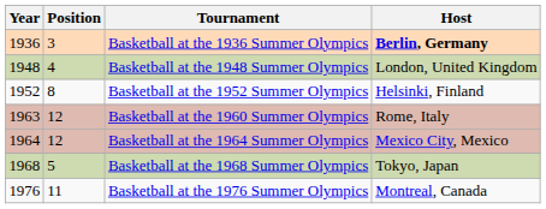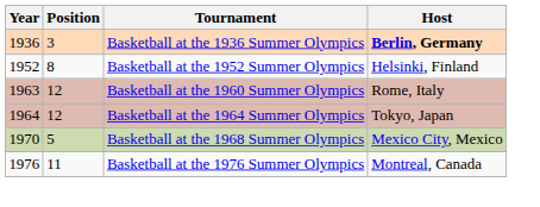 <table class="wikitable">
 <tr>
 <th>Year</th>
 <th>Position</th>
 <th>Tournament</th>
 <th>Host</th>
 </tr>
 <tr style="vertical-align:top; background:#ffdab9;">
 <td>1936</td>
 <td>3 </td>
 <td><a href='#'>Basketball at the 1936 Summer Olympics</a></td>
 <td><strong><a href='#'>Berlin</a>, Germany</strong></td>
-</tr>
-<tr style="vertical-align:top; background:#cedab0;">
-<td>1948</td>
-<td>4</td>
-<td><a href='#'>Basketball at the 1948 Summer Olympics</a></td>
-<td>London, United Kingdom</td>
 </tr>
 <tr style="vertical-align:top;" bgcolor=>
 <td>1952</td>
 <td>8</td>
 <td><a href='#'>Basketball at the 1952 Summer Olympics</a></td>
 <td><a href='#'>Helsinki</a>, Finland</td>
 </tr>
 <tr style="vertical-align:top; background:#debab0;">
 <td>1963</td>
 <td>12</td>
 <td><a href='#'>Basketball at the 1960 Summer Olympics</a></td>
 <td>Rome, Italy</td>
 </tr>
 <tr style="vertical-align:top; background:#debab0;">
 <td>1964</td>
 <td>12</td>
 <td><a href='#'>Basketball at the 1964 Summer Olympics</a></td>
-<td><a href='#'>Mexico City</a>, Mexico</td>
+<td>Tokyo, Japan</td>
 </tr>
 <tr style="vertical-align:top; background:#cedab0;">
-<td>1968</td>
+<td>1970</td>
 <td>5</td>
 <td><a href='#'>Basketball at the 1968 Summer Olympics</a></td>
-<td>Tokyo, Japan</td>
+<td><a href='#'>Mexico City</a>, Mexico</td>
 </tr>
 <tr style="vertical-align:top;" bgcolor=>
 <td>1976</td>
 <td>11</td>
 <td><a href='#'>Basketball at the 1976 Summer Olympics</a></td>
 <td><a href='#'>Montreal</a>, Canada</td>
 </tr>
 </table>
